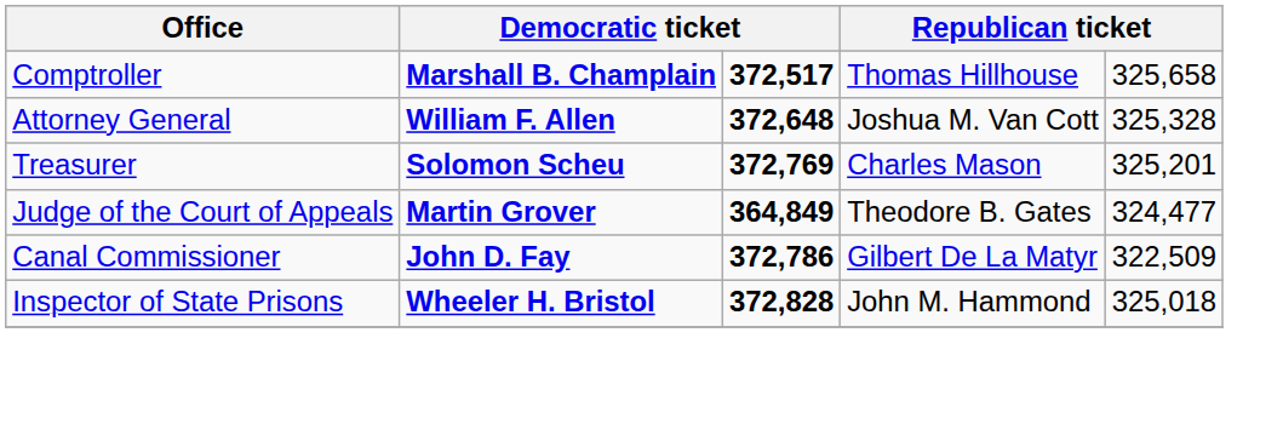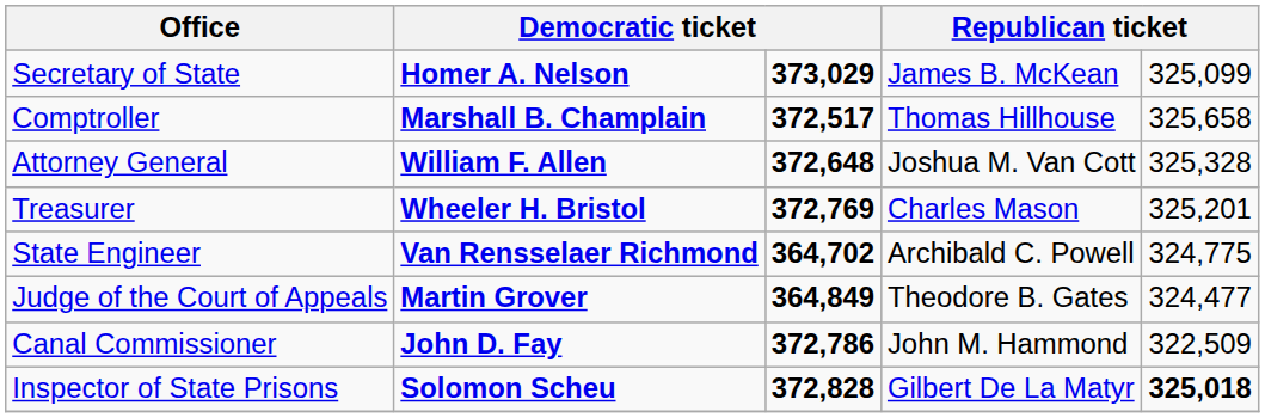 <table class=wikitable>
 <tr bgcolor=lightgrey>
 <th>Office</th>
 <th colspan="2" ><a href='#'>Democratic</a> ticket</th>
 <th colspan="2" ><a href='#'>Republican</a> ticket</th>
+</tr>
+<tr>
+<td><a href='#'>Secretary of State</a></td>
+<td><strong><a href='#'>Homer A. Nelson</a></strong></td>
+<td align="right"><strong>373,029</strong></td>
+<td><a href='#'>James B. McKean</a></td>
+<td align="right">325,099</td>
 </tr>
 <tr>
 <td><a href='#'>Comptroller</a></td>
 <td><strong><a href='#'>Marshall B. Champlain</a></strong></td>
 <td align="right"><strong>372,517</strong></td>
 <td><a href='#'>Thomas Hillhouse</a></td>
 <td align="right">325,658</td>
 </tr>
 <tr>
 <td><a href='#'>Attorney General</a></td>
 <td><strong><a href='#'>William F. Allen</a></strong></td>
 <td align="right"><strong>372,648</strong></td>
 <td>Joshua M. Van Cott</td>
 <td align="right">325,328</td>
 </tr>
 <tr>
 <td><a href='#'>Treasurer</a></td>
-<td><strong><a href='#'>Solomon Scheu</a></strong></td>
+<td><strong><a href='#'>Wheeler H. Bristol</a></strong></td>
 <td align="right"><strong>372,769</strong></td>
 <td><a href='#'>Charles Mason</a></td>
 <td align="right">325,201</td>
+</tr>
+<tr>
+<td><a href='#'>State Engineer</a></td>
+<td><strong><a href='#'>Van Rensselaer Richmond</a></strong></td>
+<td align="right"><strong>364,702</strong></td>
+<td>Archibald C. Powell</td>
+<td align="right">324,775</td>
 </tr>
 <tr>
 <td><a href='#'>Judge of the Court of Appeals</a></td>
 <td><strong><a href='#'>Martin Grover</a></strong></td>
 <td align="right"><strong>364,849</strong></td>
 <td>Theodore B. Gates</td>
 <td align="right">324,477</td>
 </tr>
 <tr>
 <td><a href='#'>Canal Commissioner</a></td>
 <td><strong><a href='#'>John D. Fay</a></strong></td>
 <td align="right"><strong>372,786</strong></td>
-<td><a href='#'>Gilbert De La Matyr</a></td>
+<td>John M. Hammond</td>
 <td align="right">322,509</td>
 </tr>
 <tr>
 <td><a href='#'>Inspector of State Prisons</a></td>
-<td><strong><a href='#'>Wheeler H. Bristol</a></strong></td>
+<td><strong><a href='#'>Solomon Scheu</a></strong></td>
 <td align="right"><strong>372,828</strong></td>
-<td>John M. Hammond</td>
-<td align="right">325,018</td>
+<td><a href='#'>Gilbert De La Matyr</a></td>
+<td align="right"><strong>325,018</strong></td>
 </tr>
 <tr>
 </tr>
 </table>
